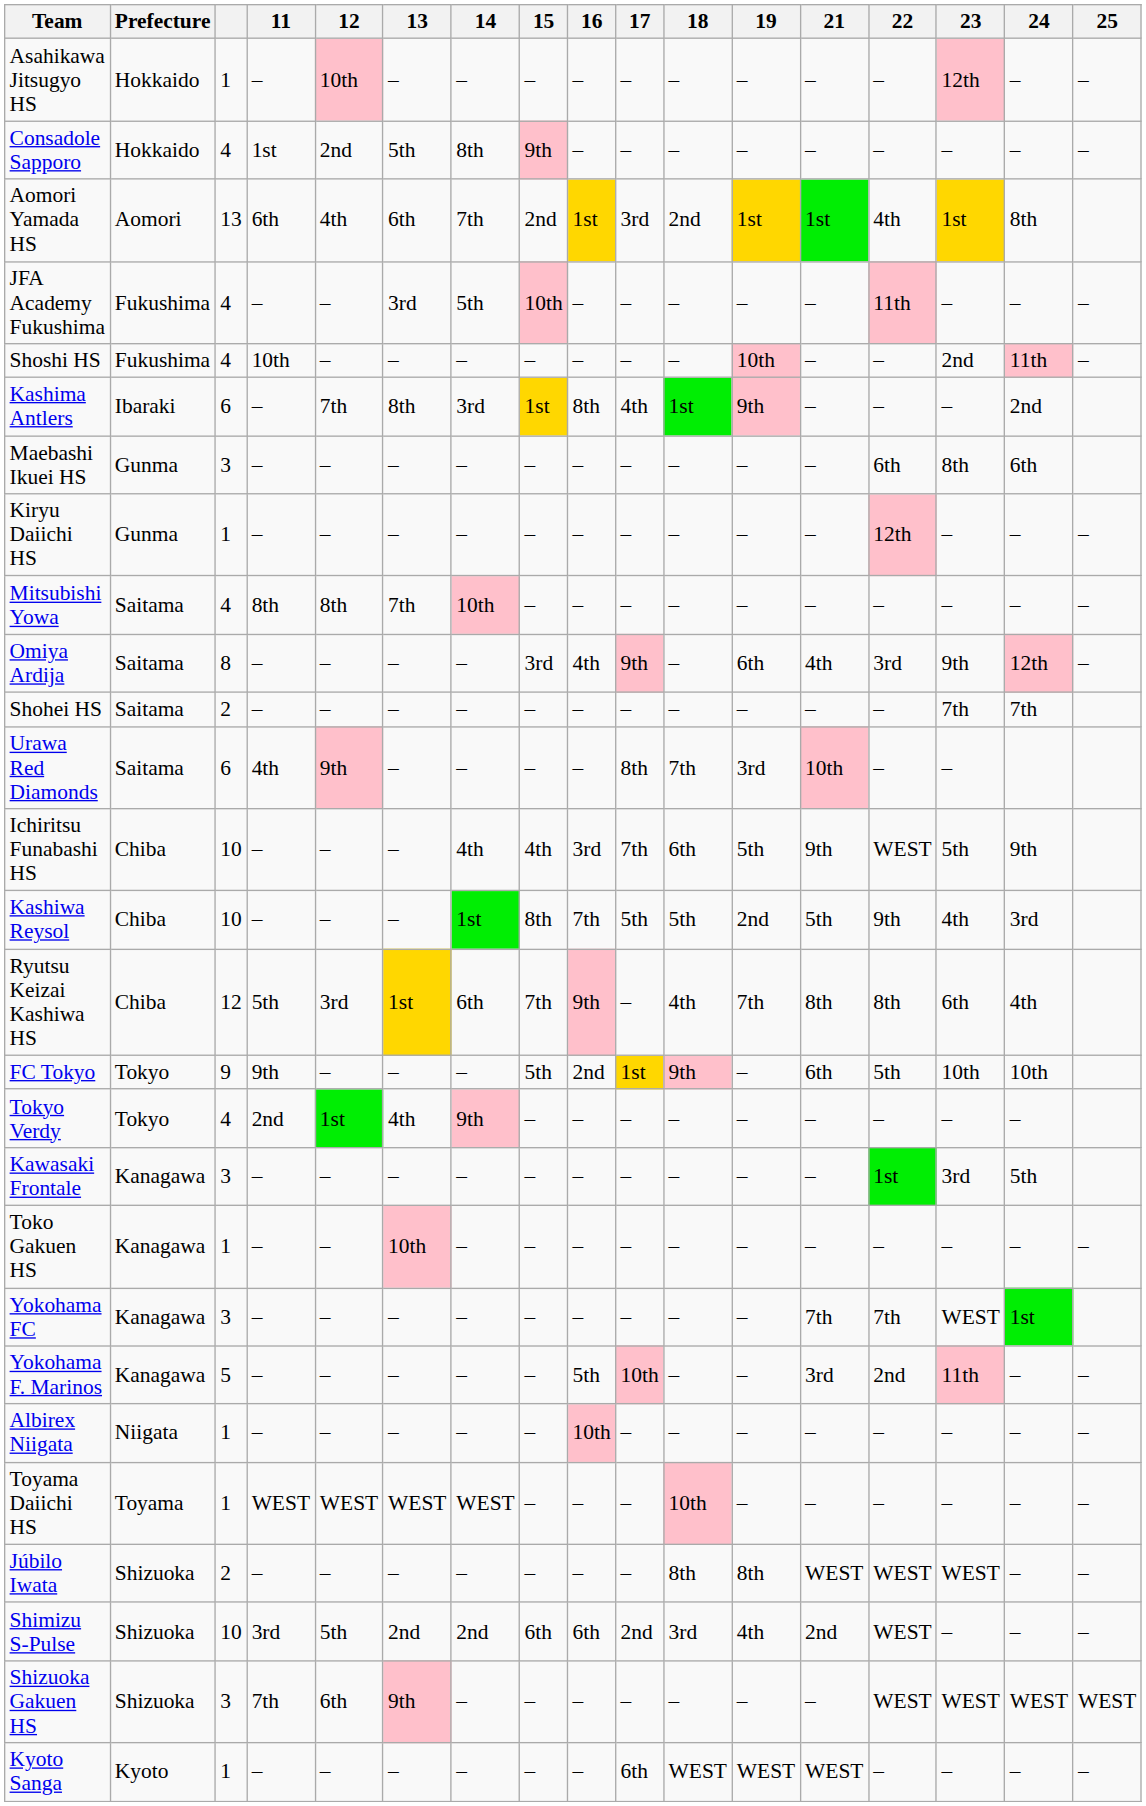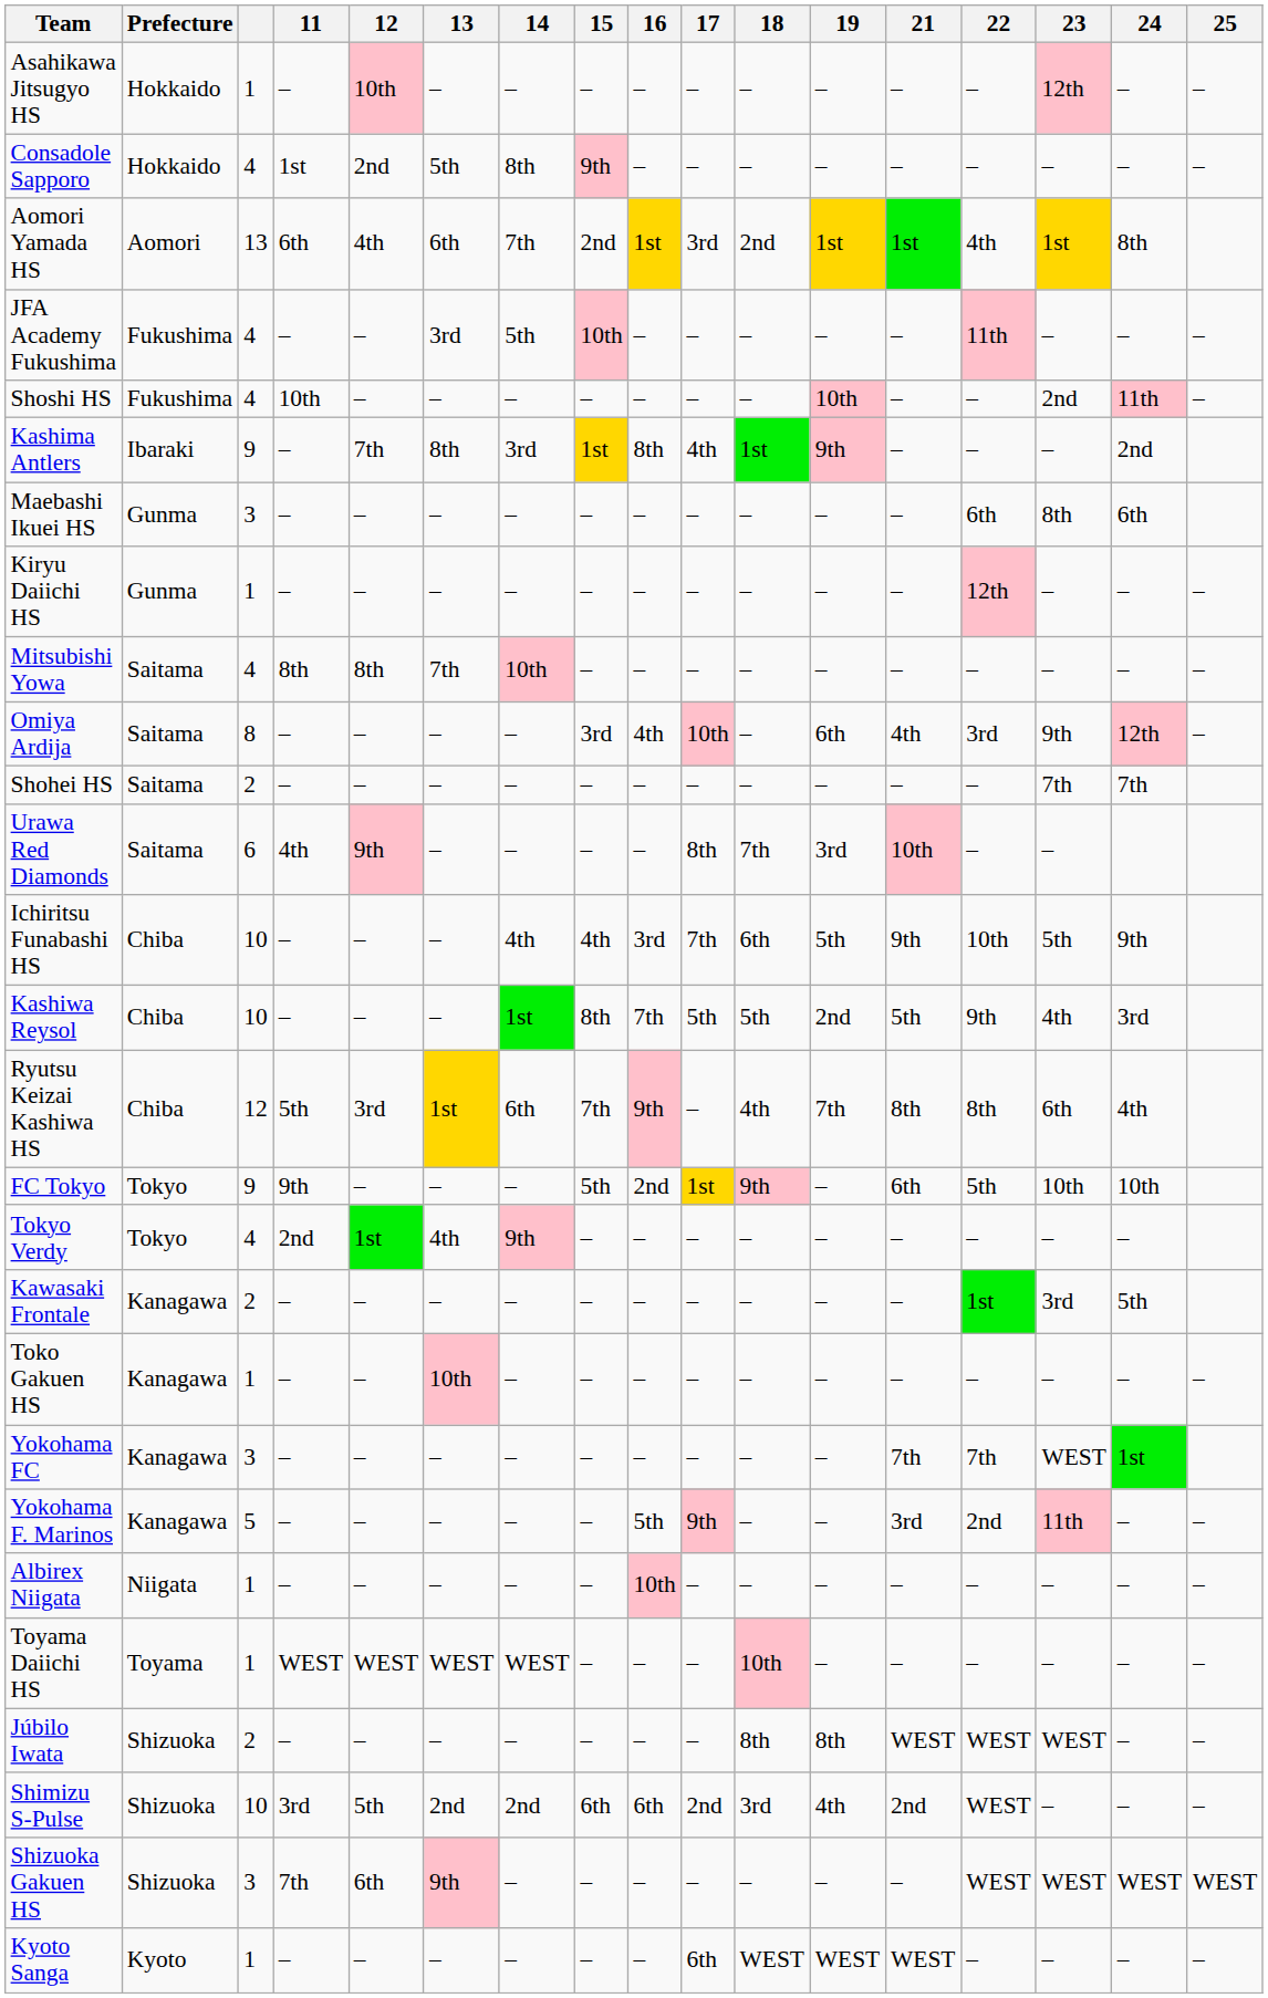 <table class="wikitable sortable">
 <tr>
 <th>Team</th>
 <th>Prefecture</th>
 <th></th>
 <th>11</th>
 <th>12</th>
 <th>13</th>
 <th>14</th>
 <th>15</th>
 <th>16</th>
 <th>17</th>
 <th>18</th>
 <th>19</th>
 <th>21</th>
 <th>22</th>
 <th>23</th>
 <th>24</th>
 <th>25</th>
 </tr>
 <tr>
 <td>Asahikawa Jitsugyo HS</td>
 <td>Hokkaido</td>
 <td>1</td>
 <td>–</td>
 <td bgcolor=pink>10th</td>
 <td>–</td>
 <td>–</td>
 <td>–</td>
 <td>–</td>
 <td>–</td>
 <td>–</td>
 <td>–</td>
 <td>–</td>
 <td>–</td>
 <td bgcolor=pink>12th</td>
 <td>–</td>
 <td>–</td>
 </tr>
 <tr>
 <td><a href='#'>Consadole Sapporo</a></td>
 <td>Hokkaido</td>
 <td>4</td>
 <td>1st</td>
 <td>2nd</td>
 <td>5th</td>
 <td>8th</td>
 <td bgcolor=pink>9th</td>
 <td>–</td>
 <td>–</td>
 <td>–</td>
 <td>–</td>
 <td>–</td>
 <td>–</td>
 <td>–</td>
 <td>–</td>
 <td>–</td>
 </tr>
 <tr>
 <td>Aomori Yamada HS</td>
 <td>Aomori</td>
 <td>13</td>
 <td>6th</td>
 <td>4th</td>
 <td>6th</td>
 <td>7th</td>
 <td>2nd</td>
 <td bgcolor=gold>1st</td>
 <td>3rd</td>
 <td>2nd</td>
 <td bgcolor=gold>1st</td>
 <td bgcolor=green3>1st</td>
 <td>4th</td>
 <td bgcolor=gold>1st</td>
 <td>8th</td>
 <td></td>
 </tr>
 <tr>
 <td>JFA Academy Fukushima</td>
 <td>Fukushima</td>
 <td>4</td>
 <td>–</td>
 <td>–</td>
 <td>3rd</td>
 <td>5th</td>
 <td bgcolor=pink>10th</td>
 <td>–</td>
 <td>–</td>
 <td>–</td>
 <td>–</td>
 <td>–</td>
 <td bgcolor=pink>11th</td>
 <td>–</td>
 <td>–</td>
 <td>–</td>
 </tr>
 <tr>
 <td>Shoshi HS</td>
 <td>Fukushima</td>
 <td>4</td>
 <td>10th</td>
 <td>–</td>
 <td>–</td>
 <td>–</td>
 <td>–</td>
 <td>–</td>
 <td>–</td>
 <td>–</td>
 <td bgcolor=pink>10th</td>
 <td>–</td>
 <td>–</td>
 <td>2nd</td>
 <td bgcolor=pink>11th</td>
 <td>–</td>
 </tr>
 <tr>
 <td><a href='#'>Kashima Antlers</a></td>
 <td>Ibaraki</td>
-<td>6</td>
+<td>9</td>
 <td>–</td>
 <td>7th</td>
 <td>8th</td>
 <td>3rd</td>
 <td bgcolor=gold>1st</td>
 <td>8th</td>
 <td>4th</td>
 <td bgcolor=green3>1st</td>
 <td bgcolor=pink>9th</td>
 <td>–</td>
 <td>–</td>
 <td>–</td>
 <td>2nd</td>
 <td></td>
 </tr>
 <tr>
 <td>Maebashi Ikuei HS</td>
 <td>Gunma</td>
 <td>3</td>
 <td>–</td>
 <td>–</td>
 <td>–</td>
 <td>–</td>
 <td>–</td>
 <td>–</td>
 <td>–</td>
 <td>–</td>
 <td>–</td>
 <td>–</td>
 <td>6th</td>
 <td>8th</td>
 <td>6th</td>
 <td></td>
 </tr>
 <tr>
 <td>Kiryu Daiichi HS</td>
 <td>Gunma</td>
 <td>1</td>
 <td>–</td>
 <td>–</td>
 <td>–</td>
 <td>–</td>
 <td>–</td>
 <td>–</td>
 <td>–</td>
 <td>–</td>
 <td>–</td>
 <td>–</td>
 <td bgcolor=pink>12th</td>
 <td>–</td>
 <td>–</td>
 <td>–</td>
 </tr>
 <tr>
 <td><a href='#'>Mitsubishi Yowa</a></td>
 <td>Saitama</td>
 <td>4</td>
 <td>8th</td>
 <td>8th</td>
 <td>7th</td>
 <td bgcolor=pink>10th</td>
 <td>–</td>
 <td>–</td>
 <td>–</td>
 <td>–</td>
 <td>–</td>
 <td>–</td>
 <td>–</td>
 <td>–</td>
 <td>–</td>
 <td>–</td>
 </tr>
 <tr>
 <td><a href='#'>Omiya Ardija</a></td>
 <td>Saitama</td>
 <td>8</td>
 <td>–</td>
 <td>–</td>
 <td>–</td>
 <td>–</td>
 <td>3rd</td>
 <td>4th</td>
-<td bgcolor=pink>9th</td>
+<td bgcolor=pink>10th</td>
 <td>–</td>
 <td>6th</td>
 <td>4th</td>
 <td>3rd</td>
 <td>9th</td>
 <td bgcolor=pink>12th</td>
 <td>–</td>
 </tr>
 <tr>
 <td>Shohei HS</td>
 <td>Saitama</td>
 <td>2</td>
 <td>–</td>
 <td>–</td>
 <td>–</td>
 <td>–</td>
 <td>–</td>
 <td>–</td>
 <td>–</td>
 <td>–</td>
 <td>–</td>
 <td>–</td>
 <td>–</td>
 <td>7th</td>
 <td>7th</td>
 <td></td>
 </tr>
 <tr>
 <td><a href='#'>Urawa Red Diamonds</a></td>
 <td>Saitama</td>
 <td>6</td>
 <td>4th</td>
 <td bgcolor=pink>9th</td>
 <td>–</td>
 <td>–</td>
 <td>–</td>
 <td>–</td>
 <td>8th</td>
 <td>7th</td>
 <td>3rd</td>
 <td bgcolor=pink>10th</td>
 <td>–</td>
 <td>–</td>
 <td></td>
 </tr>
 <tr>
 <td>Ichiritsu Funabashi HS</td>
 <td>Chiba</td>
 <td>10</td>
 <td>–</td>
 <td>–</td>
 <td>–</td>
 <td>4th</td>
 <td>4th</td>
 <td>3rd</td>
 <td>7th</td>
 <td>6th</td>
 <td>5th</td>
 <td>9th</td>
-<td>WEST</td>
+<td>10th</td>
 <td>5th</td>
 <td>9th</td>
 <td></td>
 </tr>
 <tr>
 <td><a href='#'>Kashiwa Reysol</a></td>
 <td>Chiba</td>
 <td>10</td>
 <td>–</td>
 <td>–</td>
 <td>–</td>
 <td bgcolor=green3>1st</td>
 <td>8th</td>
 <td>7th</td>
 <td>5th</td>
 <td>5th</td>
 <td>2nd</td>
 <td>5th</td>
 <td>9th</td>
 <td>4th</td>
 <td>3rd</td>
 <td></td>
 </tr>
 <tr>
 <td>Ryutsu Keizai Kashiwa HS</td>
 <td>Chiba</td>
 <td>12</td>
 <td>5th</td>
 <td>3rd</td>
 <td bgcolor=gold>1st</td>
 <td>6th</td>
 <td>7th</td>
 <td bgcolor=pink>9th</td>
 <td>–</td>
 <td>4th</td>
 <td>7th</td>
 <td>8th</td>
 <td>8th</td>
 <td>6th</td>
 <td>4th</td>
 <td></td>
 </tr>
 <tr>
 <td><a href='#'>FC Tokyo</a></td>
 <td>Tokyo</td>
 <td>9</td>
 <td>9th</td>
 <td>–</td>
 <td>–</td>
 <td>–</td>
 <td>5th</td>
 <td>2nd</td>
 <td bgcolor=gold>1st</td>
 <td bgcolor=pink>9th</td>
 <td>–</td>
 <td>6th</td>
 <td>5th</td>
 <td>10th</td>
 <td>10th</td>
 <td></td>
 </tr>
 <tr>
 <td><a href='#'>Tokyo Verdy</a></td>
 <td>Tokyo</td>
 <td>4</td>
 <td>2nd</td>
 <td bgcolor=green3>1st</td>
 <td>4th</td>
 <td bgcolor=pink>9th</td>
 <td>–</td>
 <td>–</td>
 <td>–</td>
 <td>–</td>
 <td>–</td>
 <td>–</td>
 <td>–</td>
 <td>–</td>
 <td>–</td>
 <td></td>
 </tr>
 <tr>
 <td><a href='#'>Kawasaki Frontale</a></td>
 <td>Kanagawa</td>
-<td>3</td>
+<td>2</td>
 <td>–</td>
 <td>–</td>
 <td>–</td>
 <td>–</td>
 <td>–</td>
 <td>–</td>
 <td>–</td>
 <td>–</td>
 <td>–</td>
 <td>–</td>
 <td bgcolor=green3>1st</td>
 <td>3rd</td>
 <td>5th</td>
 <td></td>
 </tr>
 <tr>
 <td>Toko Gakuen HS</td>
 <td>Kanagawa</td>
 <td>1</td>
 <td>–</td>
 <td>–</td>
 <td bgcolor=pink>10th</td>
 <td>–</td>
 <td>–</td>
 <td>–</td>
 <td>–</td>
 <td>–</td>
 <td>–</td>
 <td>–</td>
 <td>–</td>
 <td>–</td>
 <td>–</td>
 <td>–</td>
 </tr>
 <tr>
 <td><a href='#'>Yokohama FC</a></td>
 <td>Kanagawa</td>
 <td>3</td>
 <td>–</td>
 <td>–</td>
 <td>–</td>
 <td>–</td>
 <td>–</td>
 <td>–</td>
 <td>–</td>
 <td>–</td>
 <td>–</td>
 <td>7th</td>
 <td>7th</td>
 <td>WEST</td>
 <td bgcolor=green3>1st</td>
 <td></td>
 </tr>
 <tr>
 <td><a href='#'>Yokohama F. Marinos</a></td>
 <td>Kanagawa</td>
 <td>5</td>
 <td>–</td>
 <td>–</td>
 <td>–</td>
 <td>–</td>
 <td>–</td>
 <td>5th</td>
-<td bgcolor=pink>10th</td>
+<td bgcolor=pink>9th</td>
 <td>–</td>
 <td>–</td>
 <td>3rd</td>
 <td>2nd</td>
 <td bgcolor=pink>11th</td>
 <td>–</td>
 <td>–</td>
 </tr>
 <tr>
 <td><a href='#'>Albirex Niigata</a></td>
 <td>Niigata</td>
 <td>1</td>
 <td>–</td>
 <td>–</td>
 <td>–</td>
 <td>–</td>
 <td>–</td>
 <td bgcolor=pink>10th</td>
 <td>–</td>
 <td>–</td>
 <td>–</td>
 <td>–</td>
 <td>–</td>
 <td>–</td>
 <td>–</td>
 <td>–</td>
 </tr>
 <tr>
 <td>Toyama Daiichi HS</td>
 <td>Toyama</td>
 <td>1</td>
 <td>WEST</td>
 <td>WEST</td>
 <td>WEST</td>
 <td>WEST</td>
 <td>–</td>
 <td>–</td>
 <td>–</td>
 <td bgcolor=pink>10th</td>
 <td>–</td>
 <td>–</td>
 <td>–</td>
 <td>–</td>
 <td>–</td>
 <td>–</td>
 </tr>
 <tr>
 <td><a href='#'>Júbilo Iwata</a></td>
 <td>Shizuoka</td>
 <td>2</td>
 <td>–</td>
 <td>–</td>
 <td>–</td>
 <td>–</td>
 <td>–</td>
 <td>–</td>
 <td>–</td>
 <td>8th</td>
 <td>8th</td>
 <td>WEST</td>
 <td>WEST</td>
 <td>WEST</td>
 <td>–</td>
 <td>–</td>
 </tr>
 <tr>
 <td><a href='#'>Shimizu S-Pulse</a></td>
 <td>Shizuoka</td>
 <td>10</td>
 <td>3rd</td>
 <td>5th</td>
 <td>2nd</td>
 <td>2nd</td>
 <td>6th</td>
 <td>6th</td>
 <td>2nd</td>
 <td>3rd</td>
 <td>4th</td>
 <td>2nd</td>
 <td>WEST</td>
 <td>–</td>
 <td>–</td>
 <td>–</td>
 </tr>
 <tr>
 <td><a href='#'>Shizuoka Gakuen HS</a></td>
 <td>Shizuoka</td>
 <td>3</td>
 <td>7th</td>
 <td>6th</td>
 <td bgcolor=pink>9th</td>
 <td>–</td>
 <td>–</td>
 <td>–</td>
 <td>–</td>
 <td>–</td>
 <td>–</td>
 <td>–</td>
 <td>WEST</td>
 <td>WEST</td>
 <td>WEST</td>
 <td>WEST</td>
 </tr>
 <tr>
 <td><a href='#'>Kyoto Sanga</a></td>
 <td>Kyoto</td>
 <td>1</td>
 <td>–</td>
 <td>–</td>
 <td>–</td>
 <td>–</td>
 <td>–</td>
 <td>–</td>
 <td>6th</td>
 <td>WEST</td>
 <td>WEST</td>
 <td>WEST</td>
 <td>–</td>
 <td>–</td>
 <td>–</td>
 <td>–</td>
 </tr>
 <tr>
 </tr>
 </table>
